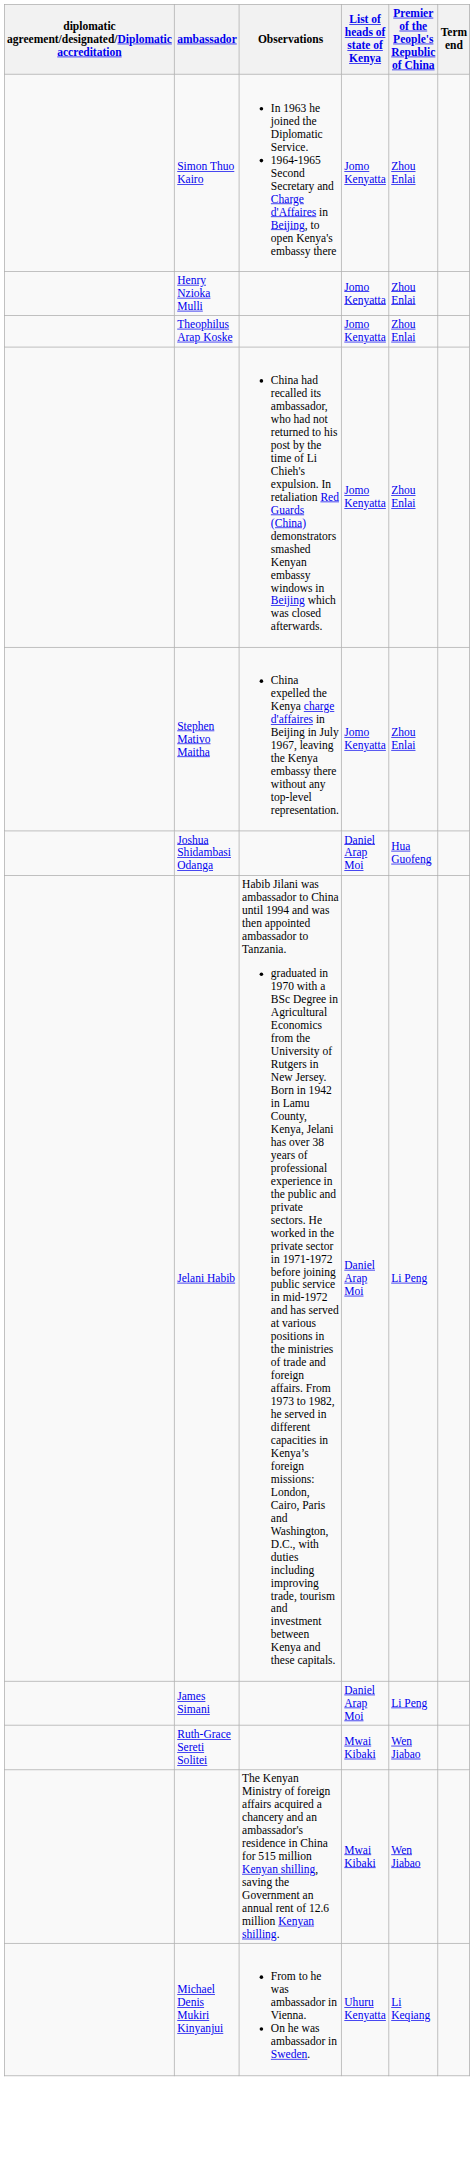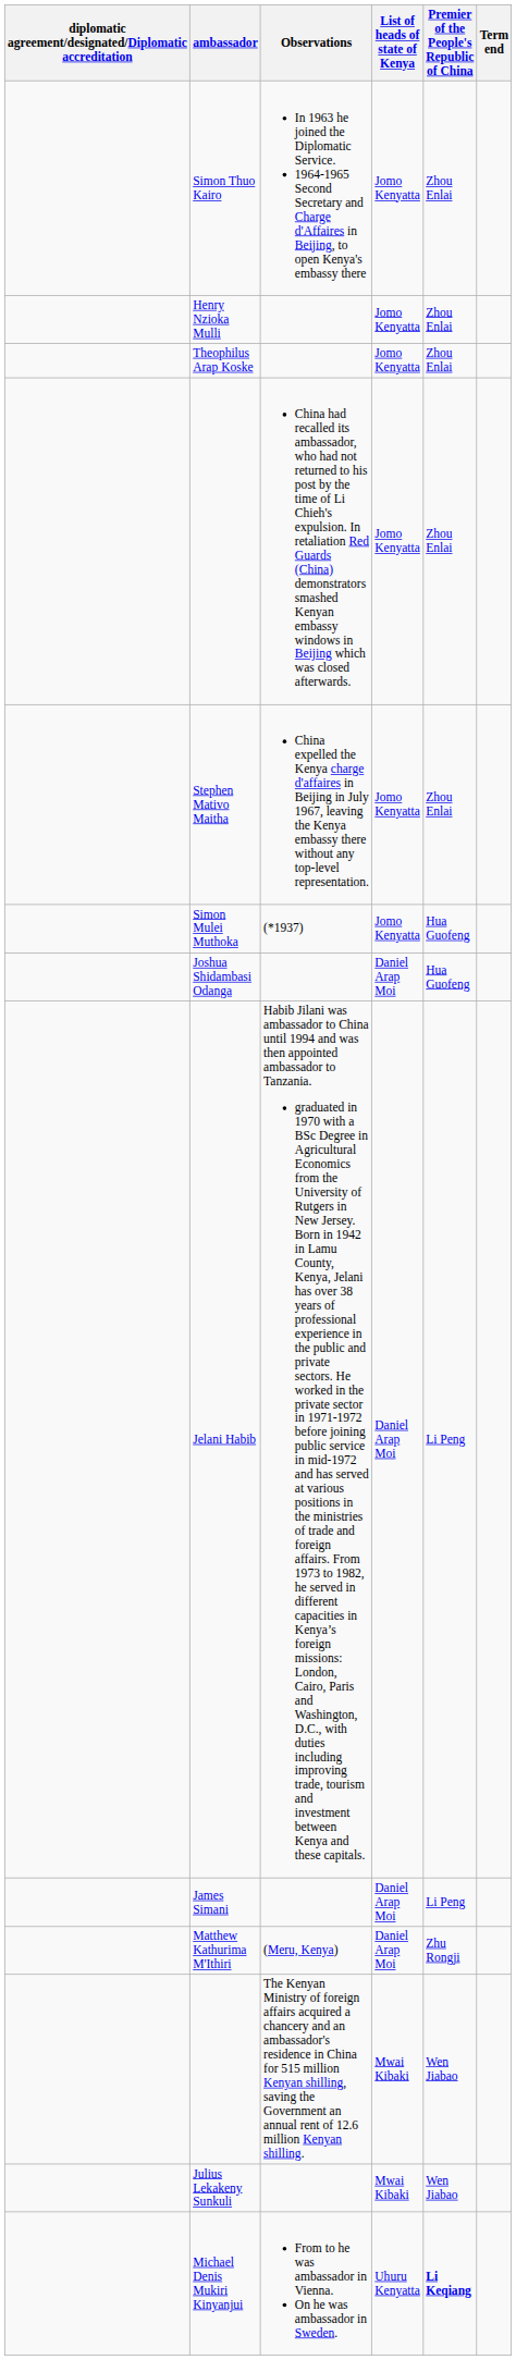 <table class="wikitable sortable">
 <tr>
 <th>diplomatic agreement/designated/<a href='#'>Diplomatic accreditation</a></th>
 <th><a href='#'>ambassador</a></th>
 <th>Observations</th>
 <th><a href='#'>List of heads of state of Kenya</a></th>
 <th><a href='#'>Premier of the People's Republic of China</a></th>
 <th>Term end</th>
 </tr>
 <tr>
 <td></td>
 <td><a href='#'>Simon Thuo Kairo</a></td>
 <td><br><ul><li>In 1963 he joined the Diplomatic Service.</li><li>1964-1965 Second Secretary and <a href='#'>Charge d'Affaires</a> in <a href='#'>Beijing</a>, to open Kenya's embassy there</li></ul></td>
 <td><a href='#'>Jomo Kenyatta</a></td>
 <td><a href='#'>Zhou Enlai</a></td>
 <td></td>
 </tr>
 <tr>
 <td></td>
 <td><a href='#'>Henry Nzioka Mulli</a></td>
 <td></td>
 <td><a href='#'>Jomo Kenyatta</a></td>
 <td><a href='#'>Zhou Enlai</a></td>
 <td></td>
 </tr>
 <tr>
 <td></td>
 <td><a href='#'>Theophilus Arap Koske</a></td>
 <td></td>
 <td><a href='#'>Jomo Kenyatta</a></td>
 <td><a href='#'>Zhou Enlai</a></td>
 <td></td>
 </tr>
 <tr>
 <td></td>
 <td></td>
 <td><br><ul><li>China had recalled its ambassador, who had not returned to his post by the time of Li Chieh's expulsion. In retaliation <a href='#'>Red Guards (China)</a> demonstrators smashed Kenyan embassy windows in <a href='#'>Beijing</a> which was closed afterwards.</li></ul></td>
 <td><a href='#'>Jomo Kenyatta</a></td>
 <td><a href='#'>Zhou Enlai</a></td>
 <td></td>
 </tr>
 <tr>
 <td></td>
 <td><a href='#'>Stephen Mativo Maitha</a></td>
 <td><br><ul><li>China expelled the Kenya <a href='#'>charge d'affaires</a> in Beijing in July 1967, leaving the Kenya embassy there without any top-level representation.</li></ul></td>
 <td><a href='#'>Jomo Kenyatta</a></td>
 <td><a href='#'>Zhou Enlai</a></td>
 <td></td>
 </tr>
 <tr>
 <td></td>
+<td><a href='#'>Simon Mulei Muthoka</a></td>
+<td>(*1937)</td>
+<td><a href='#'>Jomo Kenyatta</a></td>
+<td><a href='#'>Hua Guofeng</a></td>
+<td></td>
+</tr>
+<tr>
+<td></td>
 <td><a href='#'>Joshua Shidambasi Odanga</a></td>
 <td></td>
 <td><a href='#'>Daniel Arap Moi</a></td>
 <td><a href='#'>Hua Guofeng</a></td>
 <td></td>
 </tr>
 <tr>
 <td></td>
 <td><a href='#'>Jelani Habib</a></td>
 <td>Habib Jilani was ambassador to China until 1994 and was then appointed ambassador to Tanzania.<br><ul><li>graduated in 1970 with a BSc Degree in Agricultural Economics from the University of Rutgers in New Jersey. Born in 1942 in Lamu County, Kenya, Jelani has over 38 years of professional experience in the public and private sectors. He worked in the private sector in 1971-1972 before joining public service in mid-1972 and has served at various positions in the ministries of trade and foreign affairs. From 1973 to 1982, he served in different capacities in Kenya’s foreign missions: London, Cairo, Paris and Washington, D.C., with duties including improving trade, tourism and investment between Kenya and these capitals.</li></ul></td>
 <td><a href='#'>Daniel Arap Moi</a></td>
 <td><a href='#'>Li Peng</a></td>
 <td></td>
 </tr>
 <tr>
 <td></td>
 <td><a href='#'>James Simani</a></td>
 <td></td>
 <td><a href='#'>Daniel Arap Moi</a></td>
 <td><a href='#'>Li Peng</a></td>
 <td></td>
 </tr>
 <tr>
 <td></td>
-<td><a href='#'>Ruth-Grace Sereti Solitei</a></td>
-<td></td>
-<td><a href='#'>Mwai Kibaki</a></td>
-<td><a href='#'>Wen Jiabao</a></td>
+<td><a href='#'>Matthew Kathurima M'Ithiri</a></td>
+<td>(<a href='#'>Meru, Kenya</a>)</td>
+<td><a href='#'>Daniel Arap Moi</a></td>
+<td><a href='#'>Zhu Rongji</a></td>
 <td></td>
 </tr>
 <tr>
 <td></td>
 <td></td>
 <td>The Kenyan Ministry of foreign affairs acquired a chancery and an ambassador's residence in China for 515 million <a href='#'>Kenyan shilling</a>, saving the Government an annual rent of  12.6 million <a href='#'>Kenyan shilling</a>.</td>
 <td><a href='#'>Mwai Kibaki</a></td>
 <td><a href='#'>Wen Jiabao</a></td>
 <td></td>
 </tr>
 <tr>
 <td></td>
+<td><a href='#'>Julius Lekakeny Sunkuli</a></td>
+<td></td>
+<td><a href='#'>Mwai Kibaki</a></td>
+<td><a href='#'>Wen Jiabao</a></td>
+<td></td>
+</tr>
+<tr>
+<td></td>
 <td><a href='#'>Michael Denis Mukiri Kinyanjui</a></td>
 <td><br><ul><li>From  to  he was ambassador in Vienna.</li><li>On  he was ambassador in <a href='#'>Sweden</a>.</li></ul></td>
 <td><a href='#'>Uhuru Kenyatta</a></td>
-<td><a href='#'>Li Keqiang</a></td>
+<td><strong><a href='#'>Li Keqiang</a></strong></td>
 <td></td>
 </tr>
 </table>
